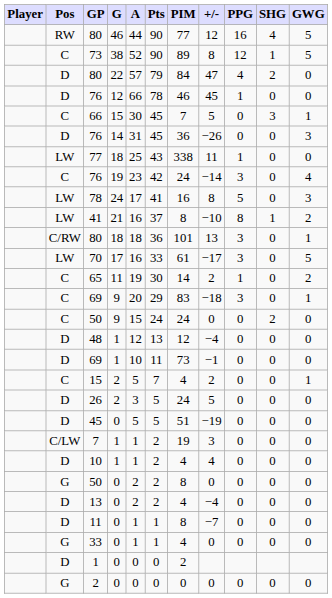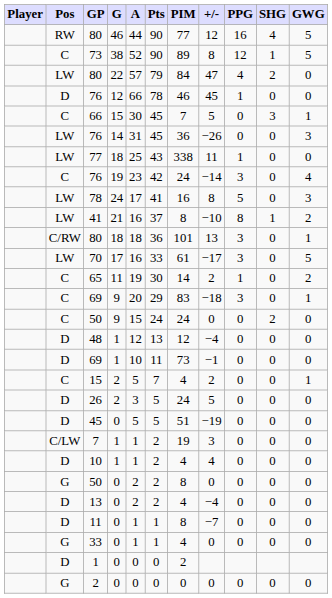 <table style="width:60%;" class="wikitable sortable">
 <tr style="text-align:center;">
 <th style="background:#ddf; width:10%;">Player</th>
 <th style="background:#ddf; width:3%;" title="Position">Pos</th>
 <th style="background:#ddf; width:5%;" title="Games played">GP</th>
 <th style="background:#ddf; width:5%;" title="Goals">G</th>
 <th style="background:#ddf; width:5%;" title="Assists">A</th>
 <th style="background:#ddf; width:5%;" title="Points">Pts</th>
 <th style="background:#ddf; width:5%;" title="Penalties in Minutes">PIM</th>
 <th style="background:#ddf; width:5%;" title="Plus/Minus">+/-</th>
 <th style="background:#ddf; width:5%;" title="Power Play Goals">PPG</th>
 <th style="background:#ddf; width:5%;" title="Short-handed Goals">SHG</th>
 <th style="background:#ddf; width:5%;" title="Game-winning Goals">GWG</th>
 </tr>
 <tr style="text-align:center;">
 <td style="text-align:right;"></td>
 <td>RW</td>
 <td>80</td>
 <td>46</td>
 <td>44</td>
 <td>90</td>
 <td>77</td>
 <td>12</td>
 <td>16</td>
 <td>4</td>
 <td>5</td>
 </tr>
 <tr style="text-align:center;">
 <td style="text-align:right;"></td>
 <td>C</td>
 <td>73</td>
 <td>38</td>
 <td>52</td>
 <td>90</td>
 <td>89</td>
 <td>8</td>
 <td>12</td>
 <td>1</td>
 <td>5</td>
 </tr>
 <tr style="text-align:center;">
 <td style="text-align:right;"></td>
-<td>D</td>
+<td>LW</td>
 <td>80</td>
 <td>22</td>
 <td>57</td>
 <td>79</td>
 <td>84</td>
 <td>47</td>
 <td>4</td>
 <td>2</td>
 <td>0</td>
 </tr>
 <tr style="text-align:center;">
 <td style="text-align:right;"></td>
 <td>D</td>
 <td>76</td>
 <td>12</td>
 <td>66</td>
 <td>78</td>
 <td>46</td>
 <td>45</td>
 <td>1</td>
 <td>0</td>
 <td>0</td>
 </tr>
 <tr style="text-align:center;">
 <td style="text-align:right;"></td>
 <td>C</td>
 <td>66</td>
 <td>15</td>
 <td>30</td>
 <td>45</td>
 <td>7</td>
 <td>5</td>
 <td>0</td>
 <td>3</td>
 <td>1</td>
 </tr>
 <tr style="text-align:center;">
 <td style="text-align:right;"></td>
-<td>D</td>
+<td>LW</td>
 <td>76</td>
 <td>14</td>
 <td>31</td>
 <td>45</td>
 <td>36</td>
 <td>−26</td>
 <td>0</td>
 <td>0</td>
 <td>3</td>
 </tr>
 <tr style="text-align:center;">
 <td style="text-align:right;"></td>
 <td>LW</td>
 <td>77</td>
 <td>18</td>
 <td>25</td>
 <td>43</td>
 <td>338</td>
 <td>11</td>
 <td>1</td>
 <td>0</td>
 <td>0</td>
 </tr>
 <tr style="text-align:center;">
 <td style="text-align:right;"></td>
 <td>C</td>
 <td>76</td>
 <td>19</td>
 <td>23</td>
 <td>42</td>
 <td>24</td>
 <td>−14</td>
 <td>3</td>
 <td>0</td>
 <td>4</td>
 </tr>
 <tr style="text-align:center;">
 <td style="text-align:right;"></td>
 <td>LW</td>
 <td>78</td>
 <td>24</td>
 <td>17</td>
 <td>41</td>
 <td>16</td>
 <td>8</td>
 <td>5</td>
 <td>0</td>
 <td>3</td>
 </tr>
 <tr style="text-align:center;">
 <td style="text-align:right;"></td>
 <td>LW</td>
 <td>41</td>
 <td>21</td>
 <td>16</td>
 <td>37</td>
 <td>8</td>
 <td>−10</td>
 <td>8</td>
 <td>1</td>
 <td>2</td>
 </tr>
 <tr style="text-align:center;">
 <td style="text-align:right;"></td>
 <td>C/RW</td>
 <td>80</td>
 <td>18</td>
 <td>18</td>
 <td>36</td>
 <td>101</td>
 <td>13</td>
 <td>3</td>
 <td>0</td>
 <td>1</td>
 </tr>
 <tr style="text-align:center;">
 <td style="text-align:right;"></td>
 <td>LW</td>
 <td>70</td>
 <td>17</td>
 <td>16</td>
 <td>33</td>
 <td>61</td>
 <td>−17</td>
 <td>3</td>
 <td>0</td>
 <td>5</td>
 </tr>
 <tr style="text-align:center;">
 <td style="text-align:right;"></td>
 <td>C</td>
 <td>65</td>
 <td>11</td>
 <td>19</td>
 <td>30</td>
 <td>14</td>
 <td>2</td>
 <td>1</td>
 <td>0</td>
 <td>2</td>
 </tr>
 <tr style="text-align:center;">
 <td style="text-align:right;"></td>
 <td>C</td>
 <td>69</td>
 <td>9</td>
 <td>20</td>
 <td>29</td>
 <td>83</td>
 <td>−18</td>
 <td>3</td>
 <td>0</td>
 <td>1</td>
 </tr>
 <tr style="text-align:center;">
 <td style="text-align:right;"></td>
 <td>C</td>
 <td>50</td>
 <td>9</td>
 <td>15</td>
 <td>24</td>
 <td>24</td>
 <td>0</td>
 <td>0</td>
 <td>2</td>
 <td>0</td>
 </tr>
 <tr style="text-align:center;">
 <td style="text-align:right;"></td>
 <td>D</td>
 <td>48</td>
 <td>1</td>
 <td>12</td>
 <td>13</td>
 <td>12</td>
 <td>−4</td>
 <td>0</td>
 <td>0</td>
 <td>0</td>
 </tr>
 <tr style="text-align:center;">
 <td style="text-align:right;"></td>
 <td>D</td>
 <td>69</td>
 <td>1</td>
 <td>10</td>
 <td>11</td>
 <td>73</td>
 <td>−1</td>
 <td>0</td>
 <td>0</td>
 <td>0</td>
 </tr>
 <tr style="text-align:center;">
 <td style="text-align:right;"></td>
 <td>C</td>
 <td>15</td>
 <td>2</td>
 <td>5</td>
 <td>7</td>
 <td>4</td>
 <td>2</td>
 <td>0</td>
 <td>0</td>
 <td>1</td>
 </tr>
 <tr style="text-align:center;">
 <td style="text-align:right;"></td>
 <td>D</td>
 <td>26</td>
 <td>2</td>
 <td>3</td>
 <td>5</td>
 <td>24</td>
 <td>5</td>
 <td>0</td>
 <td>0</td>
 <td>0</td>
 </tr>
 <tr style="text-align:center;">
 <td style="text-align:right;"></td>
 <td>D</td>
 <td>45</td>
 <td>0</td>
 <td>5</td>
 <td>5</td>
 <td>51</td>
 <td>−19</td>
 <td>0</td>
 <td>0</td>
 <td>0</td>
 </tr>
 <tr style="text-align:center;">
 <td style="text-align:right;"></td>
 <td>C/LW</td>
 <td>7</td>
 <td>1</td>
 <td>1</td>
 <td>2</td>
 <td>19</td>
 <td>3</td>
 <td>0</td>
 <td>0</td>
 <td>0</td>
 </tr>
 <tr style="text-align:center;">
 <td style="text-align:right;"></td>
 <td>D</td>
 <td>10</td>
 <td>1</td>
 <td>1</td>
 <td>2</td>
 <td>4</td>
 <td>4</td>
 <td>0</td>
 <td>0</td>
 <td>0</td>
 </tr>
 <tr style="text-align:center;">
 <td style="text-align:right;"></td>
 <td>G</td>
 <td>50</td>
 <td>0</td>
 <td>2</td>
 <td>2</td>
 <td>8</td>
 <td>0</td>
 <td>0</td>
 <td>0</td>
 <td>0</td>
 </tr>
 <tr style="text-align:center;">
 <td style="text-align:right;"></td>
 <td>D</td>
 <td>13</td>
 <td>0</td>
 <td>2</td>
 <td>2</td>
 <td>4</td>
 <td>−4</td>
 <td>0</td>
 <td>0</td>
 <td>0</td>
 </tr>
 <tr style="text-align:center;">
 <td style="text-align:right;"></td>
 <td>D</td>
 <td>11</td>
 <td>0</td>
 <td>1</td>
 <td>1</td>
 <td>8</td>
 <td>−7</td>
 <td>0</td>
 <td>0</td>
 <td>0</td>
 </tr>
 <tr style="text-align:center;">
 <td style="text-align:right;"></td>
 <td>G</td>
 <td>33</td>
 <td>0</td>
 <td>1</td>
 <td>1</td>
 <td>4</td>
 <td>0</td>
 <td>0</td>
 <td>0</td>
 <td>0</td>
 </tr>
 <tr style="text-align:center;">
 <td style="text-align:right;"></td>
 <td>D</td>
 <td>1</td>
 <td>0</td>
 <td>0</td>
 <td>0</td>
 <td>2</td>
 <td></td>
 <td></td>
 <td></td>
 <td></td>
 </tr>
 <tr style="text-align:center;">
 <td style="text-align:right;"></td>
 <td>G</td>
 <td>2</td>
 <td>0</td>
 <td>0</td>
 <td>0</td>
 <td>0</td>
 <td>0</td>
 <td>0</td>
 <td>0</td>
 <td>0</td>
 </tr>
 </table>
